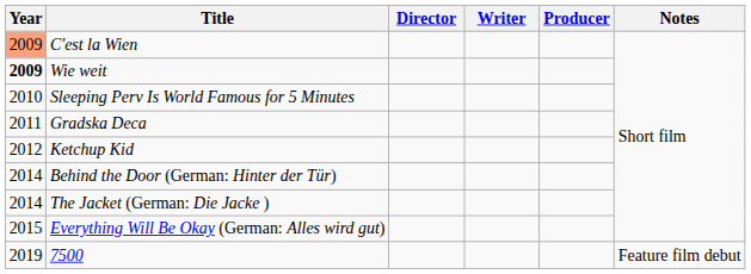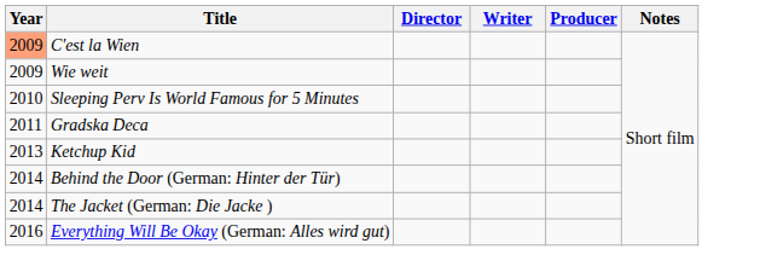 <table class="wikitable">
 <tr>
 <th>Year</th>
 <th>Title</th>
 <th width="65"><a href='#'>Director</a></th>
 <th width="65"><a href='#'>Writer</a></th>
 <th width="65"><a href='#'>Producer</a></th>
 <th>Notes</th>
 </tr>
 <tr>
 <td style="background: lightsalmon;">2009</td>
 <td><em>C'est la Wien</em></td>
 <td></td>
 <td></td>
 <td></td>
 <td rowspan="8">Short film</td>
 </tr>
 <tr>
-<td><strong>2009</strong></td>
+<td>2009</td>
 <td><em>Wie weit</em></td>
 <td></td>
 <td></td>
 <td></td>
 </tr>
 <tr>
 <td>2010</td>
 <td><em>Sleeping Perv Is World Famous for 5 Minutes</em></td>
 <td></td>
 <td></td>
 <td></td>
 </tr>
 <tr>
 <td>2011</td>
 <td><em>Gradska Deca</em></td>
 <td></td>
 <td></td>
 <td></td>
 </tr>
 <tr>
-<td>2012</td>
+<td>2013</td>
 <td><em>Ketchup Kid</em></td>
 <td></td>
 <td></td>
 <td></td>
 </tr>
 <tr>
 <td>2014</td>
 <td><em>Behind the Door</em> (German: <em>Hinter der Tür</em>)</td>
 <td></td>
 <td></td>
 <td></td>
 </tr>
 <tr>
 <td>2014</td>
 <td><em>The Jacket</em> (German: <em>Die Jacke</em> )</td>
 <td></td>
 <td></td>
 <td></td>
 </tr>
 <tr>
-<td>2015</td>
+<td>2016</td>
 <td><em><a href='#'>Everything Will Be Okay</a></em> (German: <em>Alles wird gut</em>)</td>
 <td></td>
 <td></td>
 <td></td>
 </tr>
-<tr>
-<td>2019</td>
-<td><em><a href='#'>7500</a></em></td>
-<td></td>
-<td></td>
-<td></td>
-<td>Feature film debut</td>
-</tr>
 </table>
